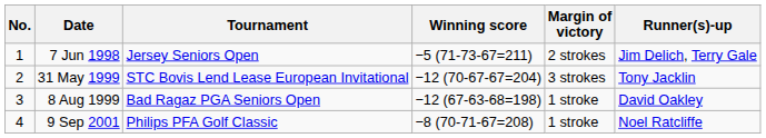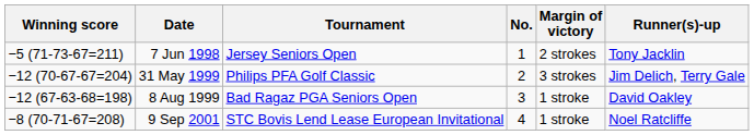 <table class="wikitable" style="font-size:95%;">
 <tr>
-<th>No.</th>
+<th>Winning score</th>
 <th>Date</th>
 <th>Tournament</th>
-<th>Winning score</th>
+<th>No.</th>
 <th>Margin of<br>victory</th>
 <th>Runner(s)-up</th>
 </tr>
 <tr>
-<td align=center>1</td>
+<td>−5 (71-73-67=211)</td>
 <td align=right>7 Jun <a href='#'>1998</a></td>
 <td><a href='#'>Jersey Seniors Open</a></td>
-<td>−5 (71-73-67=211)</td>
+<td align=center>1</td>
 <td>2 strokes</td>
+<td> <a href='#'>Tony Jacklin</a></td>
+</tr>
+<tr>
+<td>−12 (70-67-67=204)</td>
+<td align=right>31 May <a href='#'>1999</a></td>
+<td><a href='#'>Philips PFA Golf Classic</a></td>
+<td align=center>2</td>
+<td>3 strokes</td>
 <td> <a href='#'>Jim Delich</a>,  <a href='#'>Terry Gale</a></td>
 </tr>
 <tr>
-<td align=center>2</td>
-<td align=right>31 May <a href='#'>1999</a></td>
-<td><a href='#'>STC Bovis Lend Lease European Invitational</a></td>
-<td>−12 (70-67-67=204)</td>
-<td>3 strokes</td>
-<td> <a href='#'>Tony Jacklin</a></td>
-</tr>
-<tr>
-<td align=center>3</td>
+<td>−12 (67-63-68=198)</td>
 <td align=right>8 Aug 1999</td>
 <td><a href='#'>Bad Ragaz PGA Seniors Open</a></td>
-<td>−12 (67-63-68=198)</td>
+<td align=center>3</td>
 <td>1 stroke</td>
 <td> <a href='#'>David Oakley</a></td>
 </tr>
 <tr>
+<td>−8 (70-71-67=208)</td>
+<td align=right>9 Sep <a href='#'>2001</a></td>
+<td><a href='#'>STC Bovis Lend Lease European Invitational</a></td>
 <td align=center>4</td>
-<td align=right>9 Sep <a href='#'>2001</a></td>
-<td><a href='#'>Philips PFA Golf Classic</a></td>
-<td>−8 (70-71-67=208)</td>
 <td>1 stroke</td>
 <td> <a href='#'>Noel Ratcliffe</a></td>
 </tr>
 </table>
